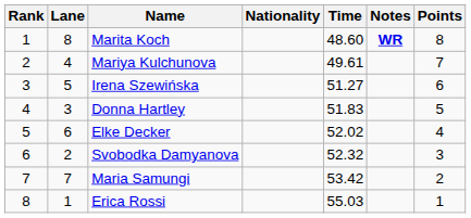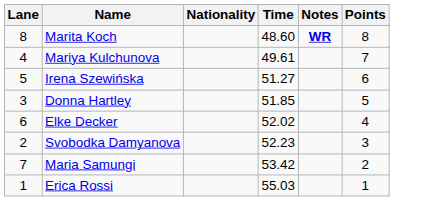 <table class="wikitable sortable" style="text-align:center">
 <tr>
-<th>Rank</th>
 <th>Lane</th>
 <th>Name</th>
 <th>Nationality</th>
 <th>Time</th>
 <th>Notes</th>
 <th>Points</th>
 </tr>
 <tr>
-<td>1</td>
 <td>8</td>
 <td align=left><a href='#'>Marita Koch</a></td>
 <td align=left></td>
 <td>48.60</td>
 <td><strong><a href='#'>WR</a></strong></td>
 <td>8</td>
 </tr>
 <tr>
-<td>2</td>
 <td>4</td>
 <td align=left><a href='#'>Mariya Kulchunova</a></td>
 <td align=left></td>
 <td>49.61</td>
 <td></td>
 <td>7</td>
 </tr>
 <tr>
-<td>3</td>
 <td>5</td>
 <td align=left><a href='#'>Irena Szewińska</a></td>
 <td align=left></td>
 <td>51.27</td>
 <td></td>
 <td>6</td>
 </tr>
 <tr>
-<td>4</td>
 <td>3</td>
 <td align=left><a href='#'>Donna Hartley</a></td>
 <td align=left></td>
-<td>51.83</td>
+<td>51.85</td>
 <td></td>
 <td>5</td>
 </tr>
 <tr>
-<td>5</td>
 <td>6</td>
 <td align=left><a href='#'>Elke Decker</a></td>
 <td align=left></td>
 <td>52.02</td>
 <td></td>
 <td>4</td>
 </tr>
 <tr>
-<td>6</td>
 <td>2</td>
 <td align=left><a href='#'>Svobodka Damyanova</a></td>
 <td align=left></td>
-<td>52.32</td>
+<td>52.23</td>
 <td></td>
 <td>3</td>
 </tr>
 <tr>
-<td>7</td>
 <td>7</td>
 <td align=left><a href='#'>Maria Samungi</a></td>
 <td align=left></td>
 <td>53.42</td>
 <td></td>
 <td>2</td>
 </tr>
 <tr>
-<td>8</td>
 <td>1</td>
 <td align=left><a href='#'>Erica Rossi</a></td>
 <td align=left></td>
 <td>55.03</td>
 <td></td>
 <td>1</td>
 </tr>
 </table>
